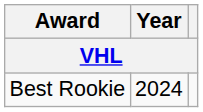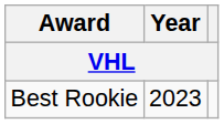 <table class="wikitable">
 <tr>
 <th>Award</th>
 <th>Year</th>
 <th></th>
 </tr>
 <tr>
 <th colspan="3"><a href='#'>VHL</a></th>
 </tr>
 <tr>
 <td>Best Rookie</td>
-<td>2024</td>
+<td>2023</td>
 <td></td>
 </tr>
 </table>
